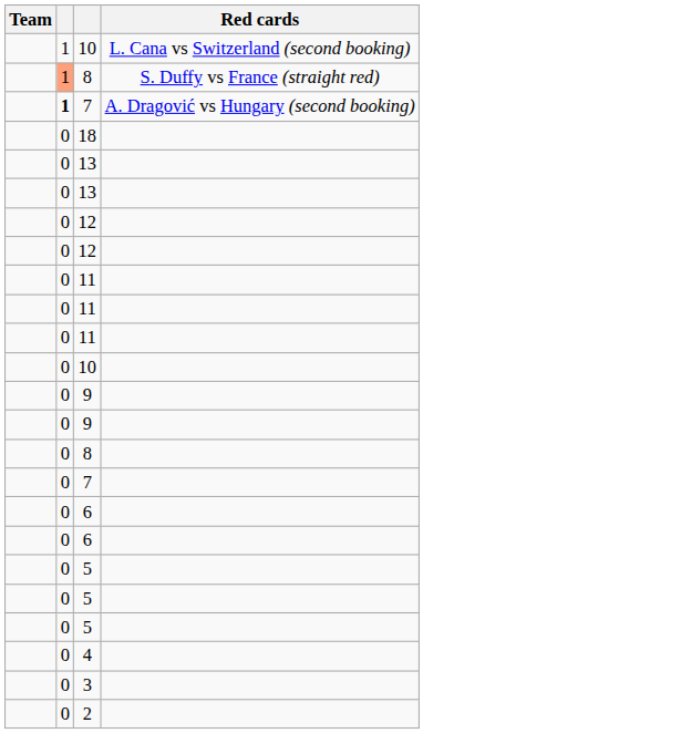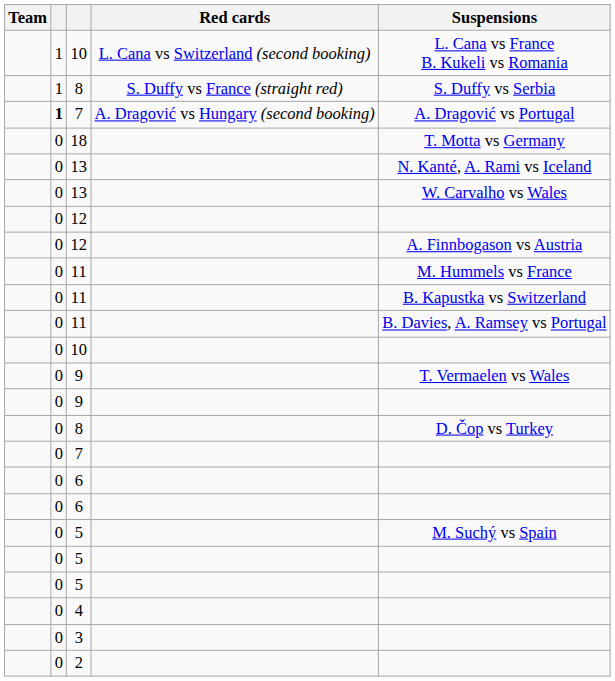 <table class="wikitable sortable" style="text-align:center;">
 <tr>
 <th>Team</th>
 <th></th>
 <th></th>
 <th class="unsortable">Red cards</th>
+<th class="unsortable">Suspensions</th>
 </tr>
 <tr>
 <td align="left"></td>
 <td>1</td>
 <td>10</td>
 <td><a href='#'>L. Cana</a> vs <a href='#'>Switzerland</a> <em>(second booking)</em></td>
+<td><a href='#'>L. Cana</a> vs <a href='#'>France</a><br><a href='#'>B. Kukeli</a> vs <a href='#'>Romania</a></td>
 </tr>
 <tr>
 <td align="left"></td>
-<td style="background: lightsalmon;">1</td>
+<td>1</td>
 <td>8</td>
 <td><a href='#'>S. Duffy</a> vs <a href='#'>France</a> <em>(straight red)</em></td>
+<td><a href='#'>S. Duffy</a> vs <a href='#'>Serbia</a></td>
 </tr>
 <tr>
 <td align="left"></td>
 <td><strong>1</strong></td>
 <td>7</td>
 <td><a href='#'>A. Dragović</a> vs <a href='#'>Hungary</a> <em>(second booking)</em></td>
+<td><a href='#'>A. Dragović</a> vs <a href='#'>Portugal</a></td>
 </tr>
 <tr>
 <td align="left"></td>
 <td>0</td>
 <td>18</td>
 <td></td>
+<td><a href='#'>T. Motta</a> vs <a href='#'>Germany</a></td>
 </tr>
 <tr>
 <td align="left"></td>
 <td>0</td>
 <td>13</td>
 <td></td>
+<td><a href='#'>N. Kanté</a>, <a href='#'>A. Rami</a> vs <a href='#'>Iceland</a></td>
 </tr>
 <tr>
 <td align="left"></td>
 <td>0</td>
 <td>13</td>
+<td></td>
+<td><a href='#'>W. Carvalho</a> vs <a href='#'>Wales</a></td>
+</tr>
+<tr>
+<td align="left"></td>
+<td>0</td>
+<td>12</td>
+<td></td>
 <td></td>
 </tr>
 <tr>
 <td align="left"></td>
 <td>0</td>
 <td>12</td>
 <td></td>
-</tr>
-<tr>
-<td align="left"></td>
-<td>0</td>
-<td>12</td>
-<td></td>
+<td><a href='#'>A. Finnbogason</a> vs <a href='#'>Austria</a></td>
 </tr>
 <tr>
 <td align="left"></td>
 <td>0</td>
 <td>11</td>
 <td></td>
+<td><a href='#'>M. Hummels</a> vs <a href='#'>France</a></td>
 </tr>
 <tr>
 <td align="left"></td>
 <td>0</td>
 <td>11</td>
 <td></td>
+<td><a href='#'>B. Kapustka</a> vs <a href='#'>Switzerland</a></td>
 </tr>
 <tr>
 <td align="left"></td>
 <td>0</td>
 <td>11</td>
 <td></td>
+<td><a href='#'>B. Davies</a>, <a href='#'>A. Ramsey</a> vs <a href='#'>Portugal</a></td>
 </tr>
 <tr>
 <td align="left"></td>
 <td>0</td>
 <td>10</td>
+<td></td>
 <td></td>
 </tr>
 <tr>
 <td align="left"></td>
 <td>0</td>
 <td>9</td>
 <td></td>
+<td><a href='#'>T. Vermaelen</a> vs <a href='#'>Wales</a></td>
 </tr>
 <tr>
 <td align="left"></td>
 <td>0</td>
 <td>9</td>
+<td></td>
 <td></td>
 </tr>
 <tr>
 <td align="left"></td>
 <td>0</td>
 <td>8</td>
 <td></td>
+<td><a href='#'>D. Čop</a> vs <a href='#'>Turkey</a></td>
 </tr>
 <tr>
 <td align="left"></td>
 <td>0</td>
 <td>7</td>
+<td></td>
 <td></td>
 </tr>
 <tr>
 <td align="left"></td>
 <td>0</td>
 <td>6</td>
 <td></td>
+<td></td>
 </tr>
 <tr>
 <td align="left"></td>
 <td>0</td>
 <td>6</td>
+<td></td>
 <td></td>
 </tr>
 <tr>
 <td align="left"></td>
 <td>0</td>
 <td>5</td>
 <td></td>
+<td><a href='#'>M. Suchý</a> vs <a href='#'>Spain</a></td>
 </tr>
 <tr>
 <td align="left"></td>
 <td>0</td>
 <td>5</td>
+<td></td>
 <td></td>
 </tr>
 <tr>
 <td align="left"></td>
 <td>0</td>
 <td>5</td>
 <td></td>
+<td></td>
 </tr>
 <tr>
 <td align="left"></td>
 <td>0</td>
 <td>4</td>
+<td></td>
 <td></td>
 </tr>
 <tr>
 <td align="left"></td>
 <td>0</td>
 <td>3</td>
 <td></td>
+<td></td>
 </tr>
 <tr>
 <td align="left"></td>
 <td>0</td>
 <td>2</td>
 <td></td>
+<td></td>
 </tr>
 </table>
